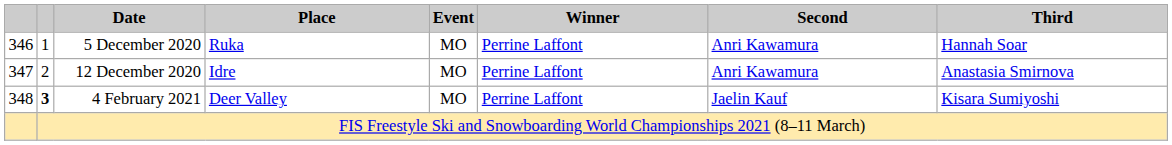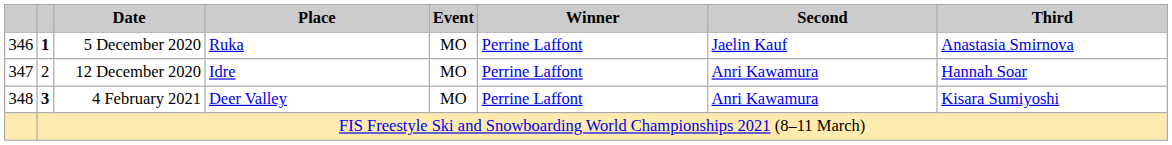 <table class="wikitable plainrowheaders" style="background:#fff; font-size:86%; line-height:16px; border:grey solid 1px; border-collapse:collapse;">
 <tr>
 <th scope="col" style="background:#ccc; width:20px;"></th>
 <th scope="col" style="background:#ccc; width=30 px;"></th>
 <th scope="col" style="background:#ccc; width:120px;">Date</th>
 <th scope="col" style="background:#ccc; width:180px;">Place</th>
 <th scope="col" style="background:#ccc; width:15px;">Event</th>
 <th scope="col" style="background:#ccc; width:185px;">Winner</th>
 <th scope="col" style="background:#ccc; width:185px;">Second</th>
 <th scope="col" style="background:#ccc; width:185px;">Third</th>
 </tr>
 <tr>
 <td align="center">346</td>
-<td align="center">1</td>
+<td align="center"><strong>1</strong></td>
 <td align="right">5 December 2020</td>
 <td> <a href='#'>Ruka</a></td>
 <td align="center">MO</td>
 <td> <a href='#'>Perrine Laffont</a></td>
-<td> <a href='#'>Anri Kawamura</a></td>
-<td> <a href='#'>Hannah Soar</a></td>
+<td> <a href='#'>Jaelin Kauf</a></td>
+<td> <a href='#'>Anastasia Smirnova</a></td>
 </tr>
 <tr>
 <td align="center">347</td>
 <td align="center">2</td>
 <td align="right">12 December 2020</td>
 <td> <a href='#'>Idre</a></td>
 <td align="center">MO</td>
 <td> <a href='#'>Perrine Laffont</a></td>
 <td> <a href='#'>Anri Kawamura</a></td>
-<td> <a href='#'>Anastasia Smirnova</a></td>
+<td> <a href='#'>Hannah Soar</a></td>
 </tr>
 <tr>
 <td align="center">348</td>
 <td align="center"><strong>3</strong></td>
 <td align="right">4 February 2021</td>
 <td> <a href='#'>Deer Valley</a></td>
 <td align="center">MO</td>
 <td> <a href='#'>Perrine Laffont</a></td>
-<td> <a href='#'>Jaelin Kauf</a></td>
+<td> <a href='#'>Anri Kawamura</a></td>
 <td> <a href='#'>Kisara Sumiyoshi</a></td>
 </tr>
 <tr style="background:#FFEBAD">
 <td></td>
 <td align="center" colspan="7"><a href='#'>FIS Freestyle Ski and Snowboarding World Championships 2021</a>  (8–11 March)</td>
 </tr>
 </table>
